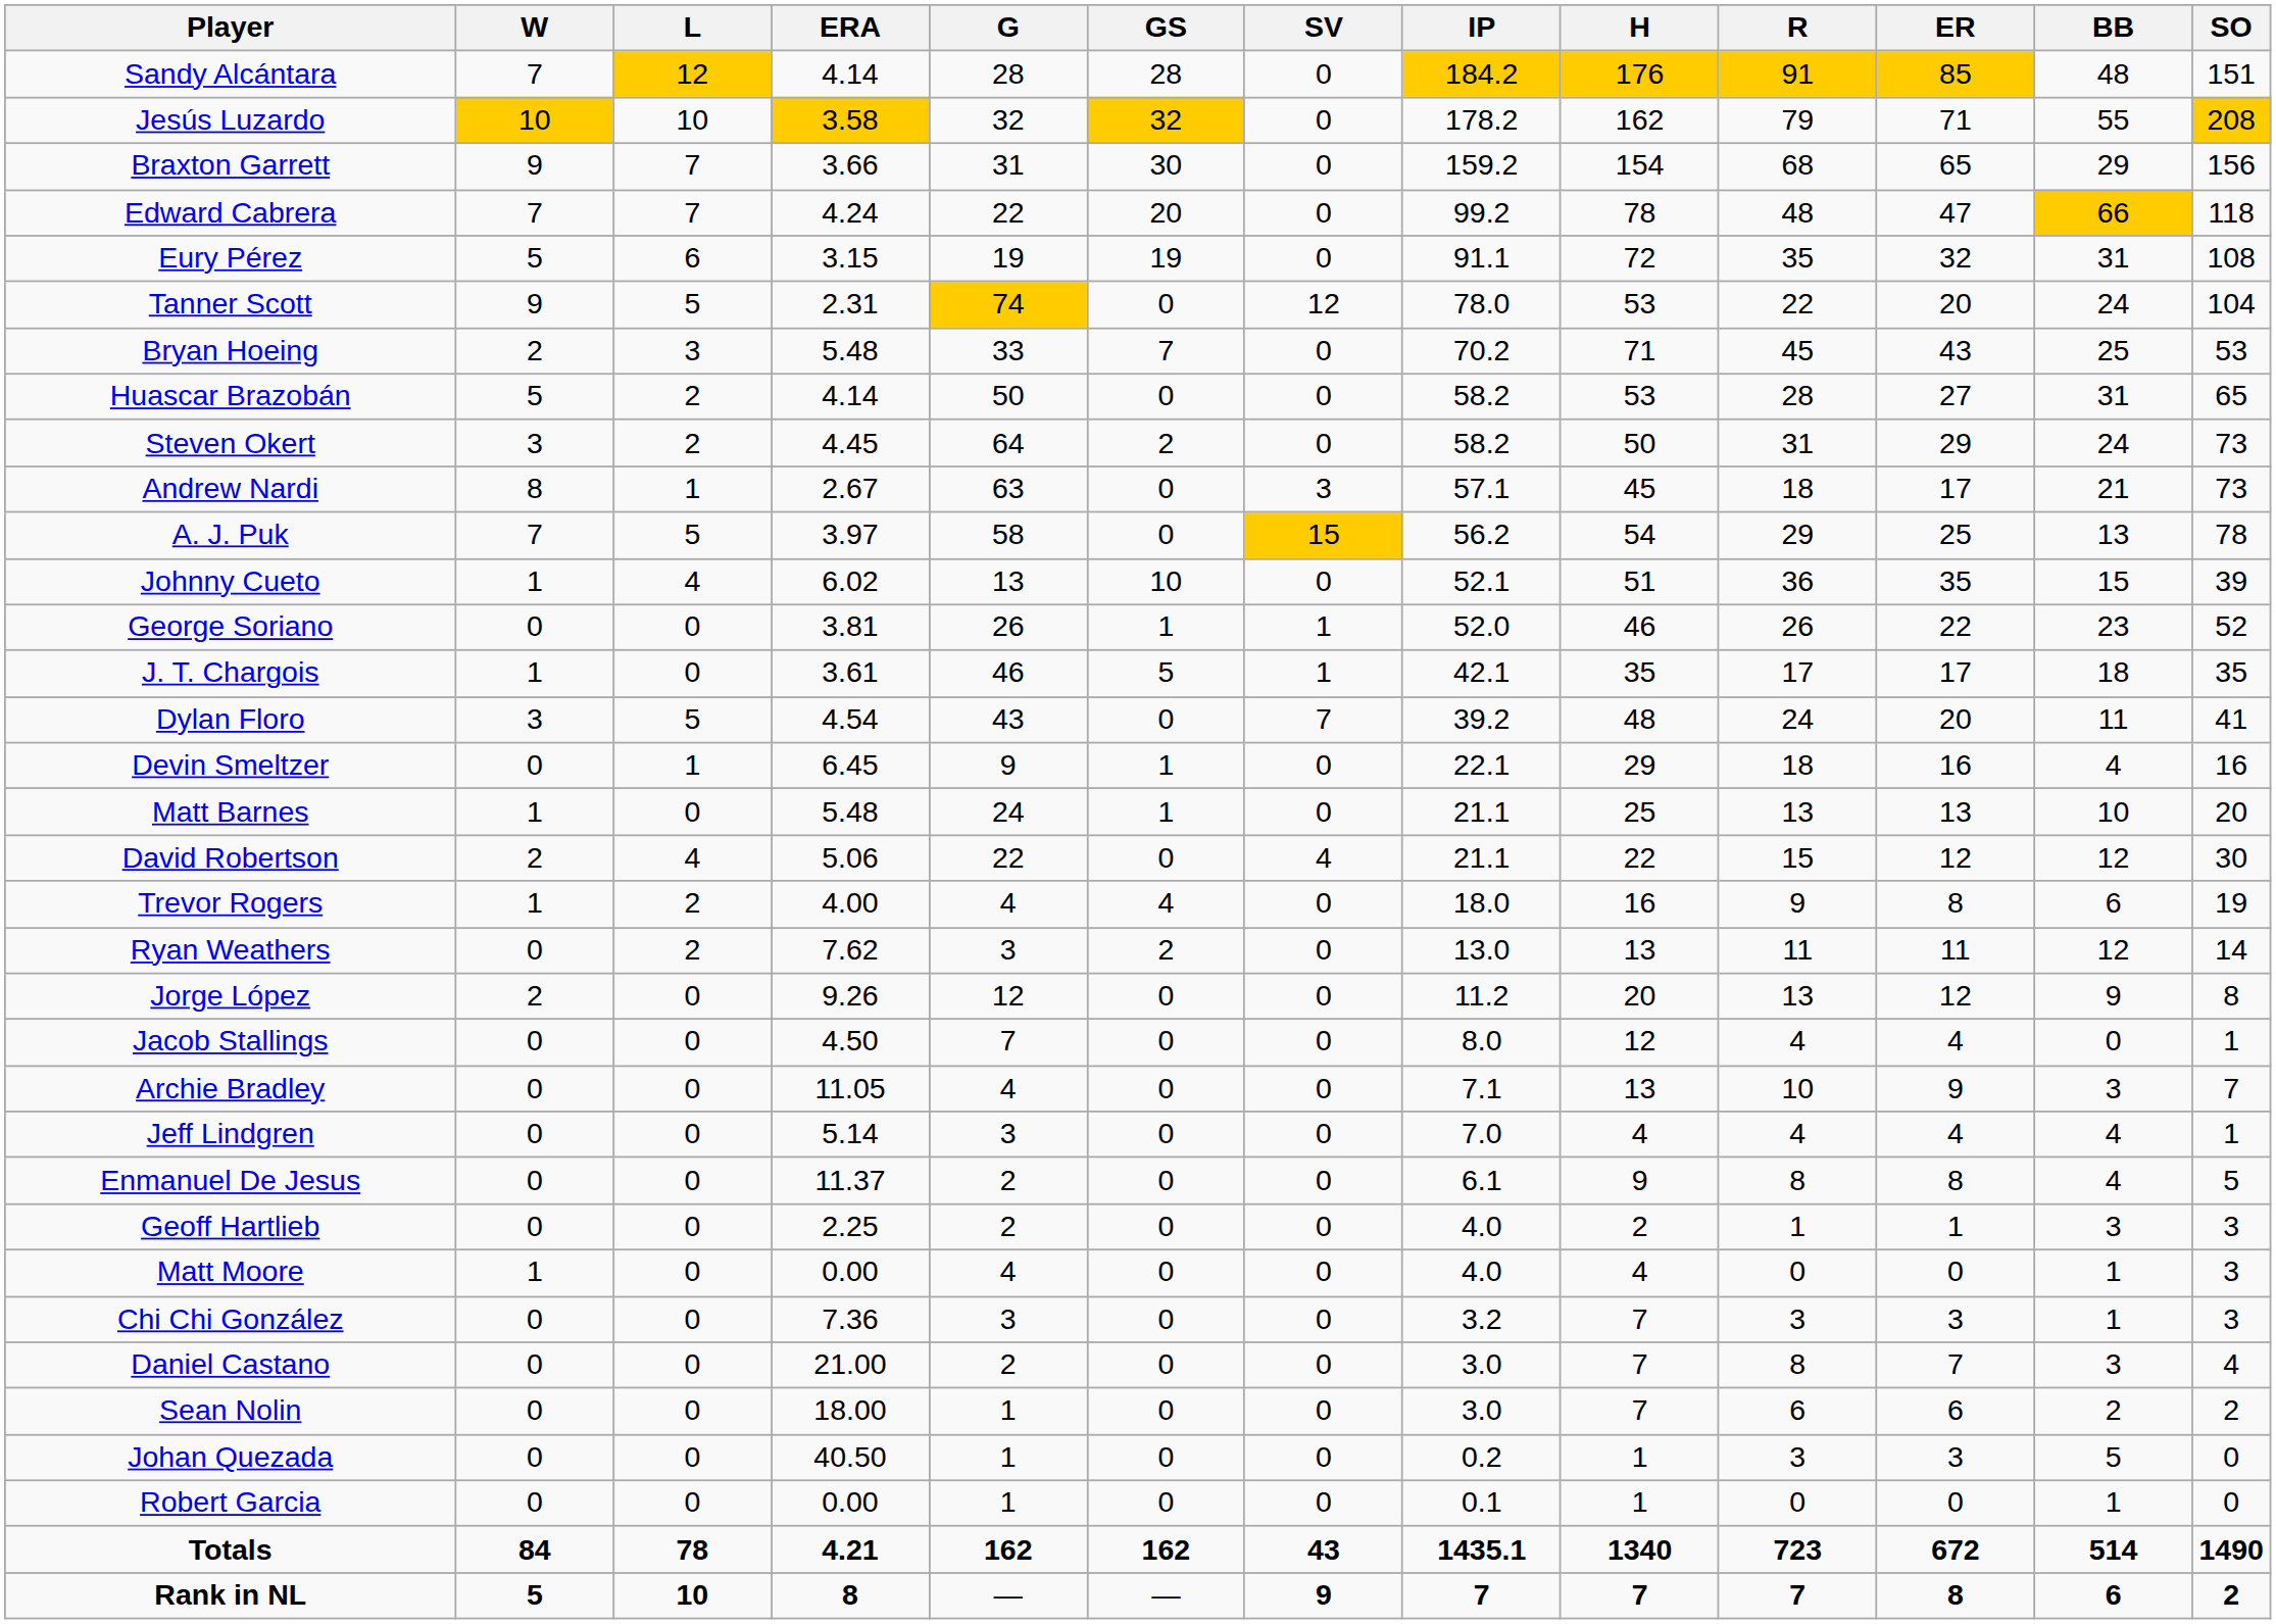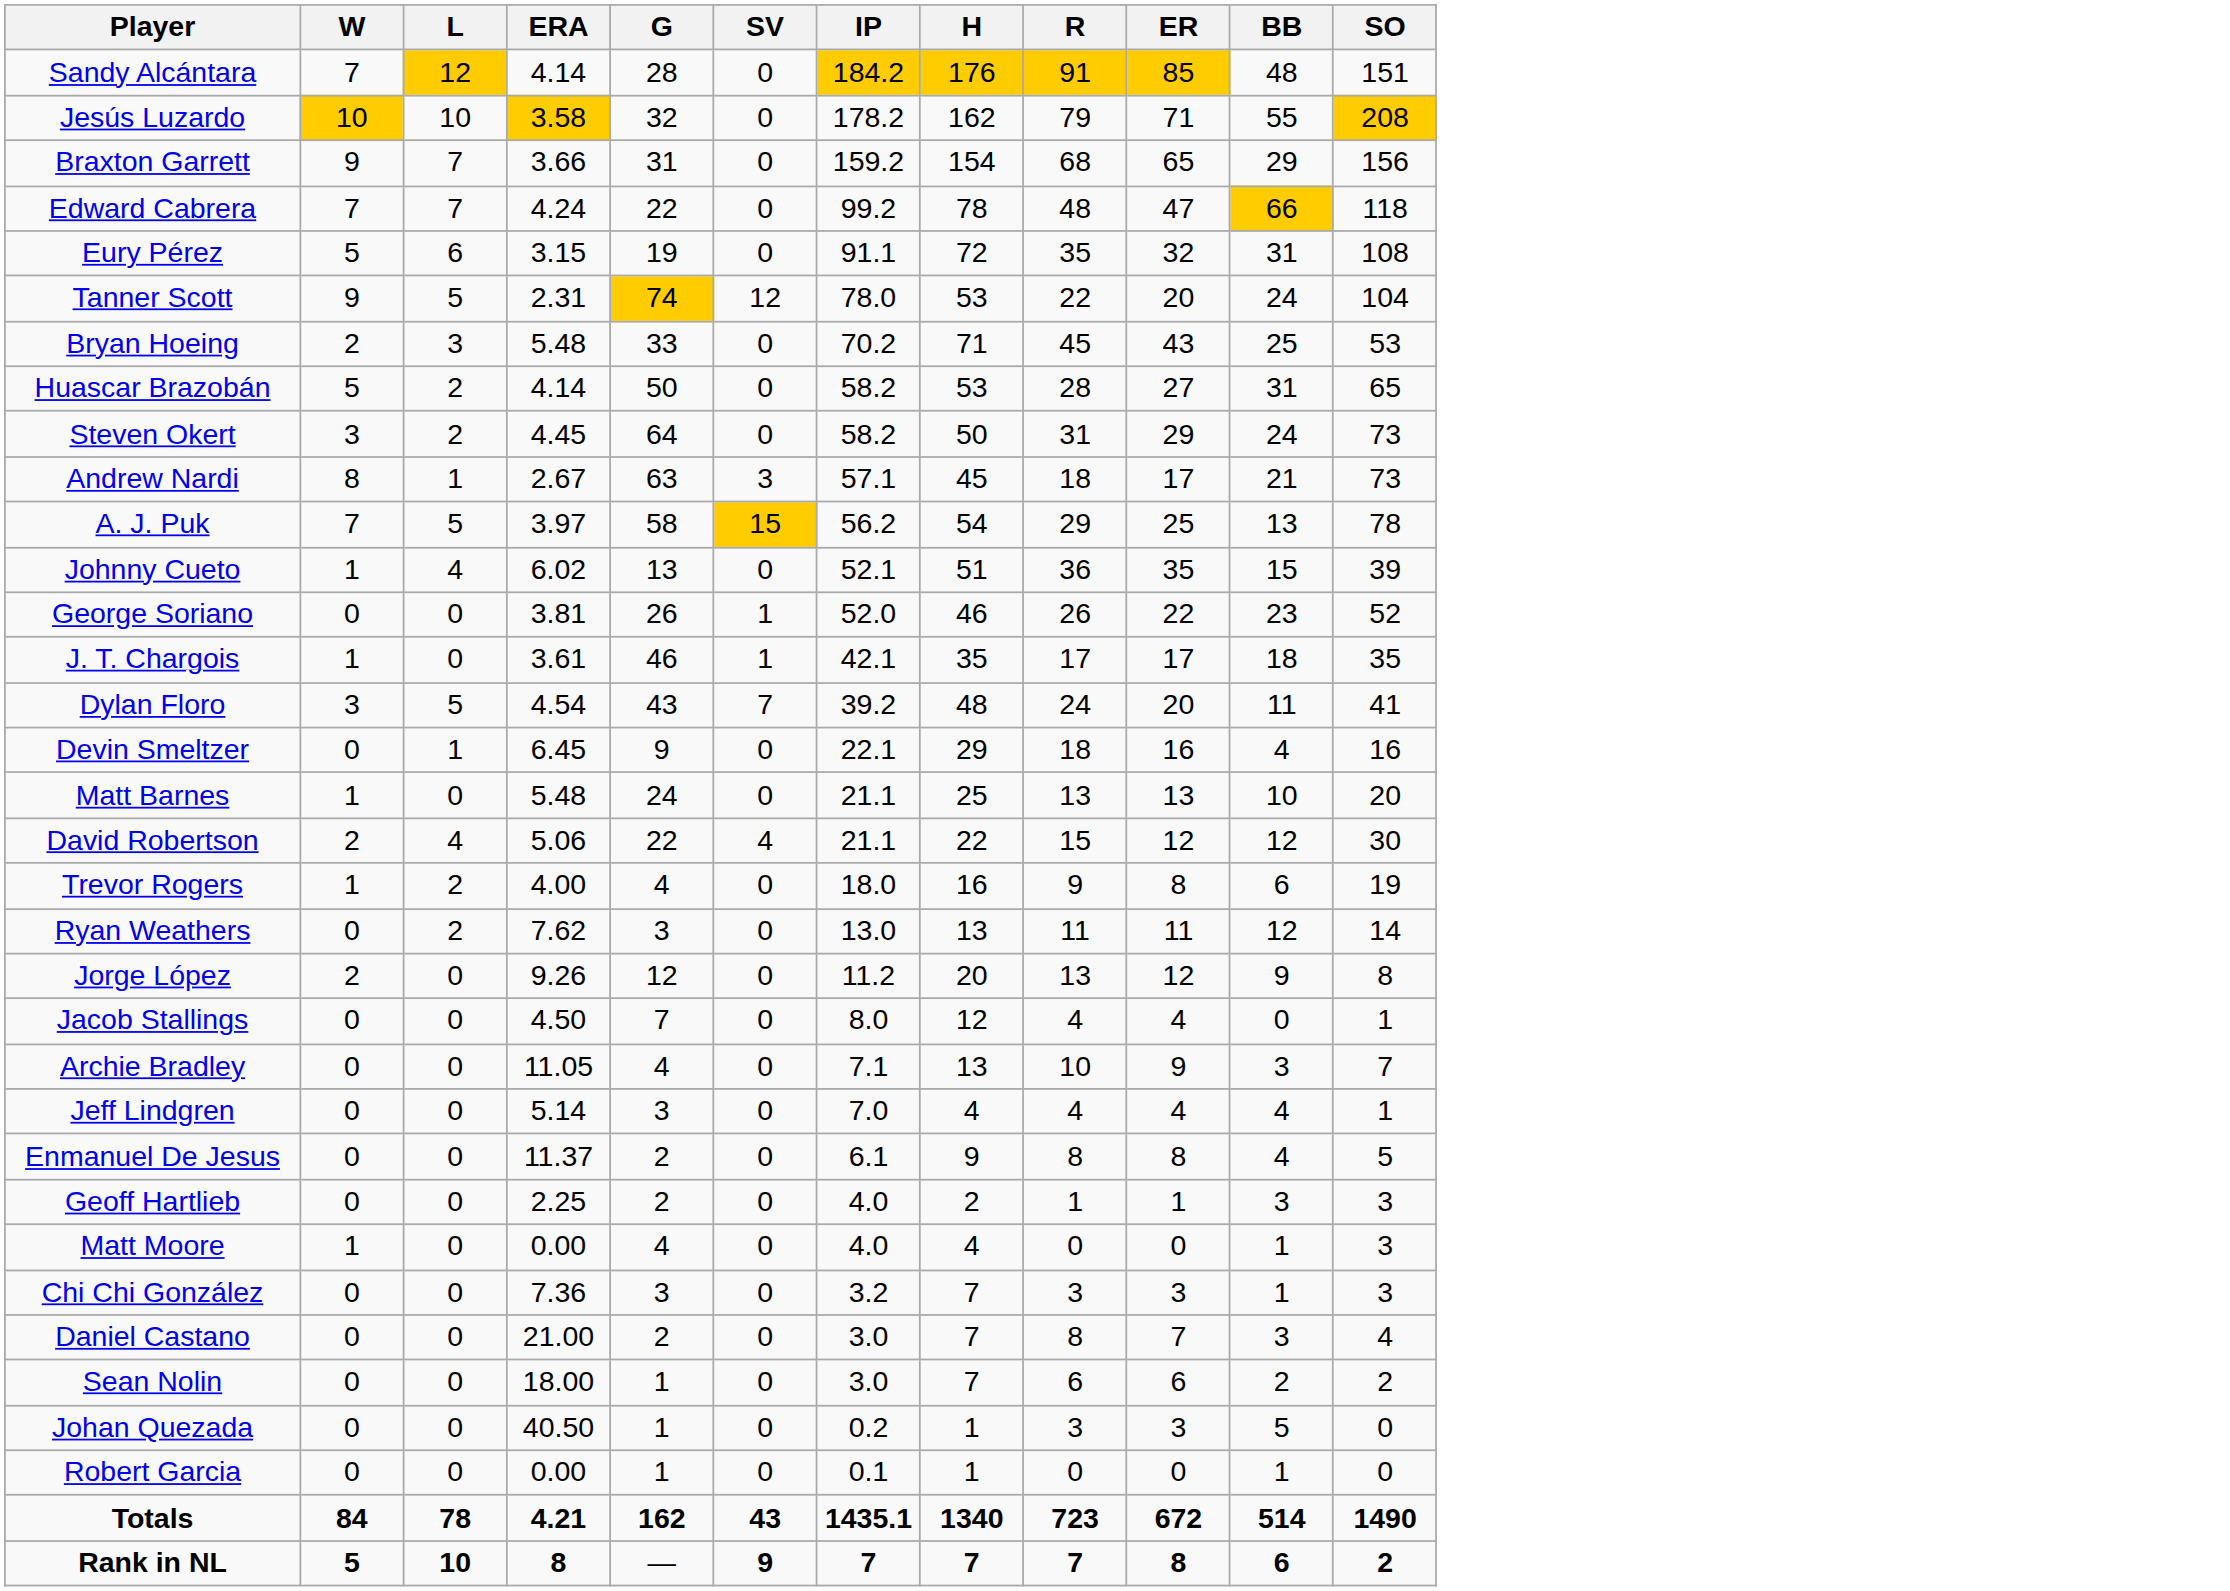 <table class=wikitable style="text-align:center">
 <tr>
 <th bgcolor=#DDDDFF; width="20%">Player</th>
 <th bgcolor=#DDDDFF; width="7%">W</th>
 <th bgcolor=#DDDDFF; width="7%">L</th>
 <th bgcolor=#DDDDFF; width="7%">ERA</th>
 <th bgcolor=#DDDDFF; width="7%">G</th>
-<th bgcolor=#DDDDFF; width="7%">GS</th>
 <th bgcolor=#DDDDFF; width="7%">SV</th>
 <th bgcolor=#DDDDFF; width="7%">IP</th>
 <th bgcolor=#DDDDFF; width="7%">H</th>
 <th bgcolor=#DDDDFF; width="7%">R</th>
 <th bgcolor=#DDDDFF; width="7%">ER</th>
 <th bgcolor=#DDDDFF; width="7%">BB</th>
 <th bgcolor=#DDDDFF; width="7%">SO</th>
 </tr>
 <tr>
 <td><a href='#'>Sandy Alcántara</a></td>
 <td>7</td>
 <td bgcolor=#ffcc00>12</td>
 <td>4.14</td>
-<td>28</td>
 <td>28</td>
 <td>0</td>
 <td bgcolor=#ffcc00>184.2</td>
 <td bgcolor=#ffcc00>176</td>
 <td bgcolor=#ffcc00>91</td>
 <td bgcolor=#ffcc00>85</td>
 <td>48</td>
 <td>151</td>
 </tr>
 <tr>
 <td><a href='#'>Jesús Luzardo</a></td>
 <td bgcolor=#ffcc00>10</td>
 <td>10</td>
 <td bgcolor=#ffcc00>3.58</td>
 <td>32</td>
-<td bgcolor=#ffcc00>32</td>
 <td>0</td>
 <td>178.2</td>
 <td>162</td>
 <td>79</td>
 <td>71</td>
 <td>55</td>
 <td bgcolor=#ffcc00>208</td>
 </tr>
 <tr>
 <td><a href='#'>Braxton Garrett</a></td>
 <td>9</td>
 <td>7</td>
 <td>3.66</td>
 <td>31</td>
-<td>30</td>
 <td>0</td>
 <td>159.2</td>
 <td>154</td>
 <td>68</td>
 <td>65</td>
 <td>29</td>
 <td>156</td>
 </tr>
 <tr>
 <td><a href='#'>Edward Cabrera</a></td>
 <td>7</td>
 <td>7</td>
 <td>4.24</td>
 <td>22</td>
-<td>20</td>
 <td>0</td>
 <td>99.2</td>
 <td>78</td>
 <td>48</td>
 <td>47</td>
 <td bgcolor=#ffcc00>66</td>
 <td>118</td>
 </tr>
 <tr>
 <td><a href='#'>Eury Pérez</a></td>
 <td>5</td>
 <td>6</td>
 <td>3.15</td>
-<td>19</td>
 <td>19</td>
 <td>0</td>
 <td>91.1</td>
 <td>72</td>
 <td>35</td>
 <td>32</td>
 <td>31</td>
 <td>108</td>
 </tr>
 <tr>
 <td><a href='#'>Tanner Scott</a></td>
 <td>9</td>
 <td>5</td>
 <td>2.31</td>
 <td bgcolor=#ffcc00>74</td>
-<td>0</td>
 <td>12</td>
 <td>78.0</td>
 <td>53</td>
 <td>22</td>
 <td>20</td>
 <td>24</td>
 <td>104</td>
 </tr>
 <tr>
 <td><a href='#'>Bryan Hoeing</a></td>
 <td>2</td>
 <td>3</td>
 <td>5.48</td>
 <td>33</td>
-<td>7</td>
 <td>0</td>
 <td>70.2</td>
 <td>71</td>
 <td>45</td>
 <td>43</td>
 <td>25</td>
 <td>53</td>
 </tr>
 <tr>
 <td><a href='#'>Huascar Brazobán</a></td>
 <td>5</td>
 <td>2</td>
 <td>4.14</td>
 <td>50</td>
 <td>0</td>
-<td>0</td>
 <td>58.2</td>
 <td>53</td>
 <td>28</td>
 <td>27</td>
 <td>31</td>
 <td>65</td>
 </tr>
 <tr>
 <td><a href='#'>Steven Okert</a></td>
 <td>3</td>
 <td>2</td>
 <td>4.45</td>
 <td>64</td>
-<td>2</td>
 <td>0</td>
 <td>58.2</td>
 <td>50</td>
 <td>31</td>
 <td>29</td>
 <td>24</td>
 <td>73</td>
 </tr>
 <tr>
 <td><a href='#'>Andrew Nardi</a></td>
 <td>8</td>
 <td>1</td>
 <td>2.67</td>
 <td>63</td>
-<td>0</td>
 <td>3</td>
 <td>57.1</td>
 <td>45</td>
 <td>18</td>
 <td>17</td>
 <td>21</td>
 <td>73</td>
 </tr>
 <tr>
 <td><a href='#'>A. J. Puk</a></td>
 <td>7</td>
 <td>5</td>
 <td>3.97</td>
 <td>58</td>
-<td>0</td>
 <td bgcolor=#ffcc00>15</td>
 <td>56.2</td>
 <td>54</td>
 <td>29</td>
 <td>25</td>
 <td>13</td>
 <td>78</td>
 </tr>
 <tr>
 <td><a href='#'>Johnny Cueto</a></td>
 <td>1</td>
 <td>4</td>
 <td>6.02</td>
 <td>13</td>
-<td>10</td>
 <td>0</td>
 <td>52.1</td>
 <td>51</td>
 <td>36</td>
 <td>35</td>
 <td>15</td>
 <td>39</td>
 </tr>
 <tr>
 <td><a href='#'>George Soriano</a></td>
 <td>0</td>
 <td>0</td>
 <td>3.81</td>
 <td>26</td>
 <td>1</td>
-<td>1</td>
 <td>52.0</td>
 <td>46</td>
 <td>26</td>
 <td>22</td>
 <td>23</td>
 <td>52</td>
 </tr>
 <tr>
 <td><a href='#'>J. T. Chargois</a></td>
 <td>1</td>
 <td>0</td>
 <td>3.61</td>
 <td>46</td>
-<td>5</td>
 <td>1</td>
 <td>42.1</td>
 <td>35</td>
 <td>17</td>
 <td>17</td>
 <td>18</td>
 <td>35</td>
 </tr>
 <tr>
 <td><a href='#'>Dylan Floro</a></td>
 <td>3</td>
 <td>5</td>
 <td>4.54</td>
 <td>43</td>
-<td>0</td>
 <td>7</td>
 <td>39.2</td>
 <td>48</td>
 <td>24</td>
 <td>20</td>
 <td>11</td>
 <td>41</td>
 </tr>
 <tr>
 <td><a href='#'>Devin Smeltzer</a></td>
 <td>0</td>
 <td>1</td>
 <td>6.45</td>
 <td>9</td>
-<td>1</td>
 <td>0</td>
 <td>22.1</td>
 <td>29</td>
 <td>18</td>
 <td>16</td>
 <td>4</td>
 <td>16</td>
 </tr>
 <tr>
 <td><a href='#'>Matt Barnes</a></td>
 <td>1</td>
 <td>0</td>
 <td>5.48</td>
 <td>24</td>
-<td>1</td>
 <td>0</td>
 <td>21.1</td>
 <td>25</td>
 <td>13</td>
 <td>13</td>
 <td>10</td>
 <td>20</td>
 </tr>
 <tr>
 <td><a href='#'>David Robertson</a></td>
 <td>2</td>
 <td>4</td>
 <td>5.06</td>
 <td>22</td>
-<td>0</td>
 <td>4</td>
 <td>21.1</td>
 <td>22</td>
 <td>15</td>
 <td>12</td>
 <td>12</td>
 <td>30</td>
 </tr>
 <tr>
 <td><a href='#'>Trevor Rogers</a></td>
 <td>1</td>
 <td>2</td>
 <td>4.00</td>
-<td>4</td>
 <td>4</td>
 <td>0</td>
 <td>18.0</td>
 <td>16</td>
 <td>9</td>
 <td>8</td>
 <td>6</td>
 <td>19</td>
 </tr>
 <tr>
 <td><a href='#'>Ryan Weathers</a></td>
 <td>0</td>
 <td>2</td>
 <td>7.62</td>
 <td>3</td>
-<td>2</td>
 <td>0</td>
 <td>13.0</td>
 <td>13</td>
 <td>11</td>
 <td>11</td>
 <td>12</td>
 <td>14</td>
 </tr>
 <tr>
 <td><a href='#'>Jorge López</a></td>
 <td>2</td>
 <td>0</td>
 <td>9.26</td>
 <td>12</td>
 <td>0</td>
-<td>0</td>
 <td>11.2</td>
 <td>20</td>
 <td>13</td>
 <td>12</td>
 <td>9</td>
 <td>8</td>
 </tr>
 <tr>
 <td><a href='#'>Jacob Stallings</a></td>
 <td>0</td>
 <td>0</td>
 <td>4.50</td>
 <td>7</td>
-<td>0</td>
 <td>0</td>
 <td>8.0</td>
 <td>12</td>
 <td>4</td>
 <td>4</td>
 <td>0</td>
 <td>1</td>
 </tr>
 <tr>
 <td><a href='#'>Archie Bradley</a></td>
 <td>0</td>
 <td>0</td>
 <td>11.05</td>
 <td>4</td>
 <td>0</td>
-<td>0</td>
 <td>7.1</td>
 <td>13</td>
 <td>10</td>
 <td>9</td>
 <td>3</td>
 <td>7</td>
 </tr>
 <tr>
 <td><a href='#'>Jeff Lindgren</a></td>
 <td>0</td>
 <td>0</td>
 <td>5.14</td>
 <td>3</td>
-<td>0</td>
 <td>0</td>
 <td>7.0</td>
 <td>4</td>
 <td>4</td>
 <td>4</td>
 <td>4</td>
 <td>1</td>
 </tr>
 <tr>
 <td><a href='#'>Enmanuel De Jesus</a></td>
 <td>0</td>
 <td>0</td>
 <td>11.37</td>
 <td>2</td>
 <td>0</td>
-<td>0</td>
 <td>6.1</td>
 <td>9</td>
 <td>8</td>
 <td>8</td>
 <td>4</td>
 <td>5</td>
 </tr>
 <tr>
 <td><a href='#'>Geoff Hartlieb</a></td>
 <td>0</td>
 <td>0</td>
 <td>2.25</td>
 <td>2</td>
-<td>0</td>
 <td>0</td>
 <td>4.0</td>
 <td>2</td>
 <td>1</td>
 <td>1</td>
 <td>3</td>
 <td>3</td>
 </tr>
 <tr>
 <td><a href='#'>Matt Moore</a></td>
 <td>1</td>
 <td>0</td>
 <td>0.00</td>
 <td>4</td>
 <td>0</td>
-<td>0</td>
 <td>4.0</td>
 <td>4</td>
 <td>0</td>
 <td>0</td>
 <td>1</td>
 <td>3</td>
 </tr>
 <tr>
 <td><a href='#'>Chi Chi González</a></td>
 <td>0</td>
 <td>0</td>
 <td>7.36</td>
 <td>3</td>
-<td>0</td>
 <td>0</td>
 <td>3.2</td>
 <td>7</td>
 <td>3</td>
 <td>3</td>
 <td>1</td>
 <td>3</td>
 </tr>
 <tr>
 <td><a href='#'>Daniel Castano</a></td>
 <td>0</td>
 <td>0</td>
 <td>21.00</td>
 <td>2</td>
 <td>0</td>
-<td>0</td>
 <td>3.0</td>
 <td>7</td>
 <td>8</td>
 <td>7</td>
 <td>3</td>
 <td>4</td>
 </tr>
 <tr>
 <td><a href='#'>Sean Nolin</a></td>
 <td>0</td>
 <td>0</td>
 <td>18.00</td>
 <td>1</td>
-<td>0</td>
 <td>0</td>
 <td>3.0</td>
 <td>7</td>
 <td>6</td>
 <td>6</td>
 <td>2</td>
 <td>2</td>
 </tr>
 <tr>
 <td><a href='#'>Johan Quezada</a></td>
 <td>0</td>
 <td>0</td>
 <td>40.50</td>
 <td>1</td>
 <td>0</td>
-<td>0</td>
 <td>0.2</td>
 <td>1</td>
 <td>3</td>
 <td>3</td>
 <td>5</td>
 <td>0</td>
 </tr>
 <tr>
 <td><a href='#'>Robert Garcia</a></td>
 <td>0</td>
 <td>0</td>
 <td>0.00</td>
 <td>1</td>
 <td>0</td>
-<td>0</td>
 <td>0.1</td>
 <td>1</td>
 <td>0</td>
 <td>0</td>
 <td>1</td>
 <td>0</td>
 </tr>
 <tr>
 <td><strong>Totals</strong></td>
 <td><strong>84</strong></td>
 <td><strong>78</strong></td>
 <td><strong>4.21</strong></td>
-<td><strong>162</strong></td>
 <td><strong>162</strong></td>
 <td><strong>43</strong></td>
 <td><strong>1435.1</strong></td>
 <td><strong>1340</strong></td>
 <td><strong>723</strong></td>
 <td><strong>672</strong></td>
 <td><strong>514</strong></td>
 <td><strong>1490</strong></td>
 </tr>
 <tr>
 <td><strong>Rank in NL</strong></td>
 <td><strong>5</strong></td>
 <td><strong>10</strong></td>
 <td><strong>8</strong></td>
 <td>—</td>
-<td>—</td>
 <td><strong>9</strong></td>
 <td><strong>7</strong></td>
 <td><strong>7</strong></td>
 <td><strong>7</strong></td>
 <td><strong>8</strong></td>
 <td><strong>6</strong></td>
 <td><strong>2</strong></td>
 </tr>
 </table>
